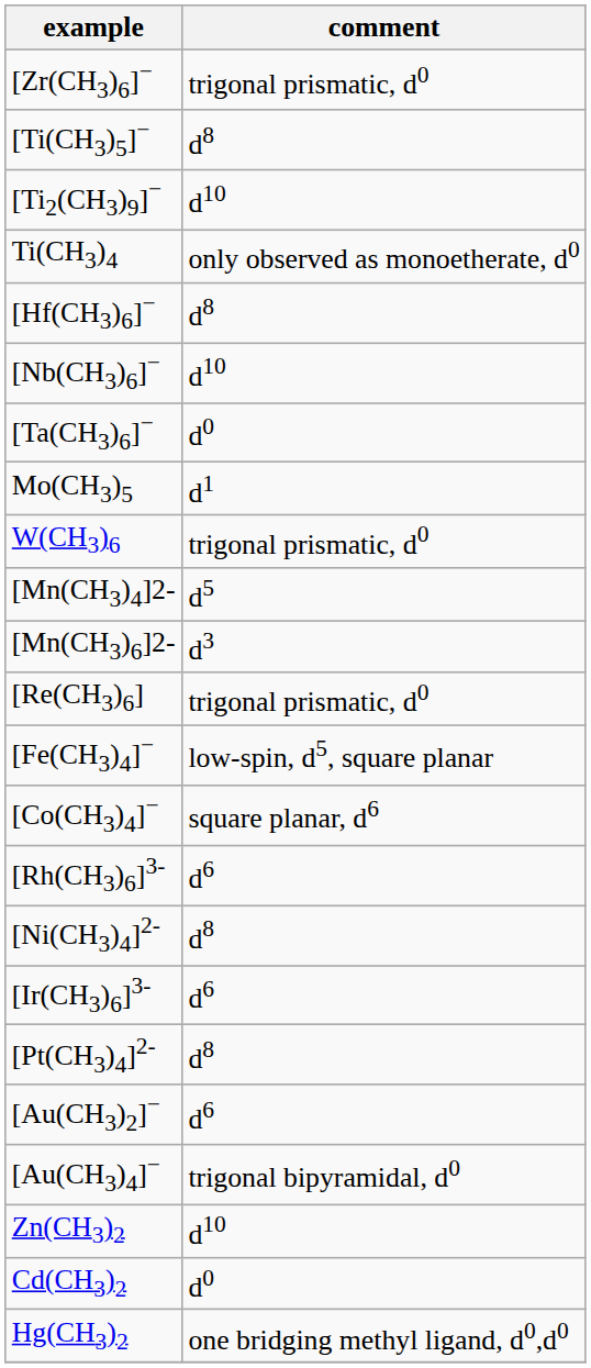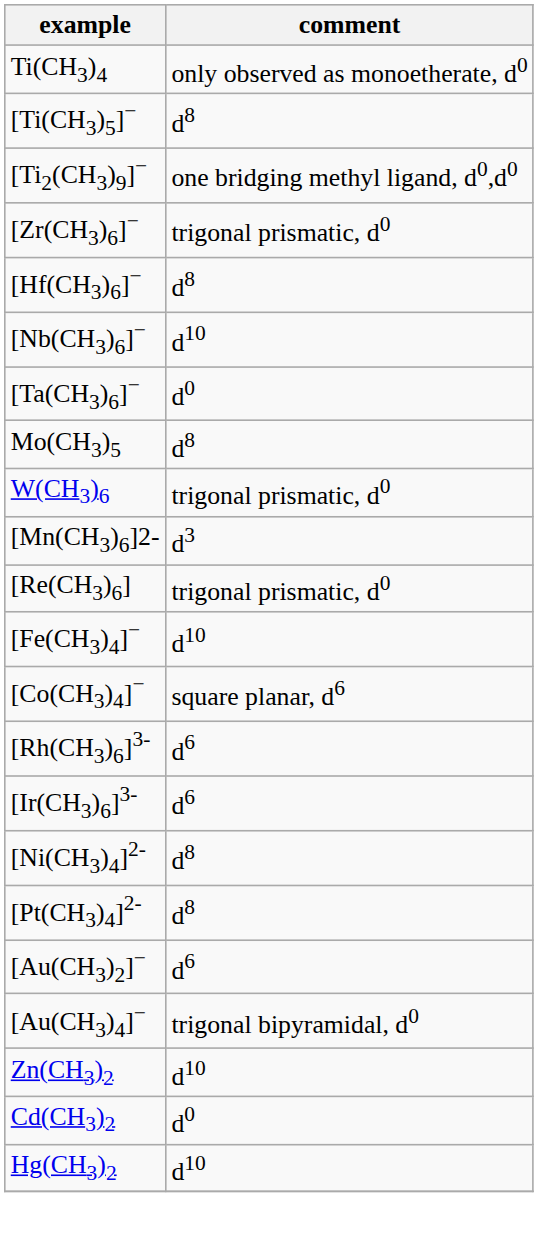 <table class="wikitable">
 <tr>
 <th>example</th>
 <th>comment</th>
 </tr>
 <tr>
-<td>[Zr(CH<sub>3</sub>)<sub>6</sub>]<sup>−</sup></td>
-<td>trigonal prismatic, d<sup>0</sup></td>
+<td>Ti(CH<sub>3</sub>)<sub>4</sub></td>
+<td>only observed as monoetherate, d<sup>0</sup></td>
 </tr>
 <tr>
 <td>[Ti(CH<sub>3</sub>)<sub>5</sub>]<sup>−</sup></td>
 <td>d<sup>8</sup></td>
 </tr>
 <tr>
 <td>[Ti<sub>2</sub>(CH<sub>3</sub>)<sub>9</sub>]<sup>−</sup></td>
-<td>d<sup>10</sup></td>
+<td>one bridging methyl ligand, d<sup>0</sup>,d<sup>0</sup></td>
 </tr>
 <tr>
-<td>Ti(CH<sub>3</sub>)<sub>4</sub></td>
-<td>only observed as monoetherate, d<sup>0</sup></td>
+<td>[Zr(CH<sub>3</sub>)<sub>6</sub>]<sup>−</sup></td>
+<td>trigonal prismatic, d<sup>0</sup></td>
 </tr>
 <tr>
 <td>[Hf(CH<sub>3</sub>)<sub>6</sub>]<sup>−</sup></td>
 <td>d<sup>8</sup></td>
 </tr>
 <tr>
 <td>[Nb(CH<sub>3</sub>)<sub>6</sub>]<sup>−</sup></td>
 <td>d<sup>10</sup></td>
 </tr>
 <tr>
 <td>[Ta(CH<sub>3</sub>)<sub>6</sub>]<sup>−</sup></td>
 <td>d<sup>0</sup></td>
 </tr>
 <tr>
 <td>Mo(CH<sub>3</sub>)<sub>5</sub></td>
-<td>d<sup>1</sup></td>
+<td>d<sup>8</sup></td>
 </tr>
 <tr>
 <td><a href='#'>W(CH<sub>3</sub>)<sub>6</sub></a></td>
 <td>trigonal prismatic, d<sup>0</sup></td>
-</tr>
-<tr>
-<td>[Mn(CH<sub>3</sub>)<sub>4</sub>]2-</td>
-<td>d<sup>5</sup></td>
 </tr>
 <tr>
 <td>[Mn(CH<sub>3</sub>)<sub>6</sub>]2-</td>
 <td>d<sup>3</sup></td>
 </tr>
 <tr>
 <td>[Re(CH<sub>3</sub>)<sub>6</sub>]</td>
 <td>trigonal prismatic, d<sup>0</sup></td>
 </tr>
 <tr>
 <td>[Fe(CH<sub>3</sub>)<sub>4</sub>]<sup>−</sup></td>
-<td>low-spin, d<sup>5</sup>, square planar</td>
+<td>d<sup>10</sup></td>
 </tr>
 <tr>
 <td>[Co(CH<sub>3</sub>)<sub>4</sub>]<sup>−</sup></td>
 <td>square planar, d<sup>6</sup></td>
 </tr>
 <tr>
 <td>[Rh(CH<sub>3</sub>)<sub>6</sub>]<sup>3-</sup></td>
 <td>d<sup>6</sup></td>
 </tr>
 <tr>
+<td>[Ir(CH<sub>3</sub>)<sub>6</sub>]<sup>3-</sup></td>
+<td>d<sup>6</sup></td>
+</tr>
+<tr>
 <td>[Ni(CH<sub>3</sub>)<sub>4</sub>]<sup>2-</sup></td>
 <td>d<sup>8</sup></td>
-</tr>
-<tr>
-<td>[Ir(CH<sub>3</sub>)<sub>6</sub>]<sup>3-</sup></td>
-<td>d<sup>6</sup></td>
 </tr>
 <tr>
 <td>[Pt(CH<sub>3</sub>)<sub>4</sub>]<sup>2-</sup></td>
 <td>d<sup>8</sup></td>
 </tr>
 <tr>
 <td>[Au(CH<sub>3</sub>)<sub>2</sub>]<sup>−</sup></td>
 <td>d<sup>6</sup></td>
 </tr>
 <tr>
 <td>[Au(CH<sub>3</sub>)<sub>4</sub>]<sup>−</sup></td>
 <td>trigonal bipyramidal, d<sup>0</sup></td>
 </tr>
 <tr>
 <td><a href='#'>Zn(CH<sub>3</sub>)<sub>2</sub></a></td>
 <td>d<sup>10</sup></td>
 </tr>
 <tr>
 <td><a href='#'>Cd(CH<sub>3</sub>)<sub>2</sub></a></td>
 <td>d<sup>0</sup></td>
 </tr>
 <tr>
 <td><a href='#'>Hg(CH<sub>3</sub>)<sub>2</sub></a></td>
-<td>one bridging methyl ligand, d<sup>0</sup>,d<sup>0</sup></td>
+<td>d<sup>10</sup></td>
 </tr>
 <tr>
 </tr>
 </table>
